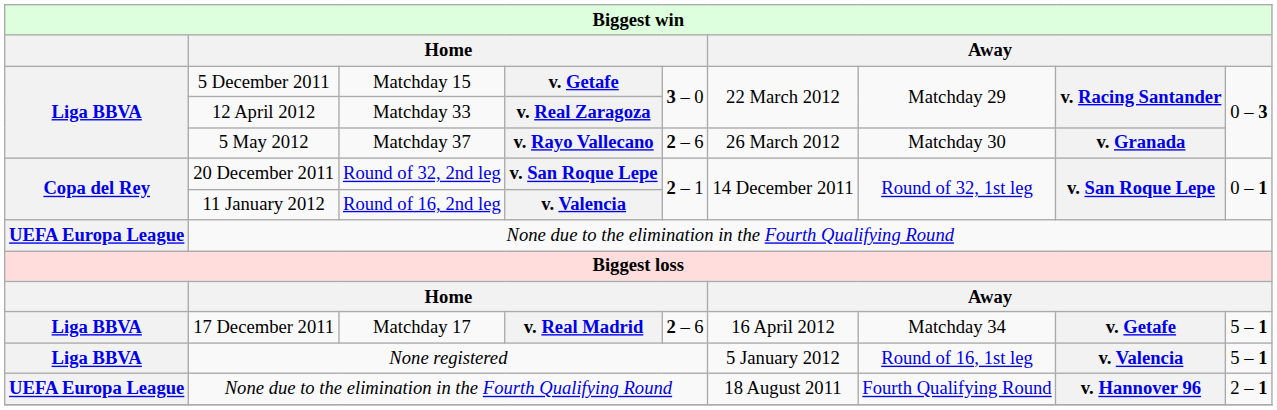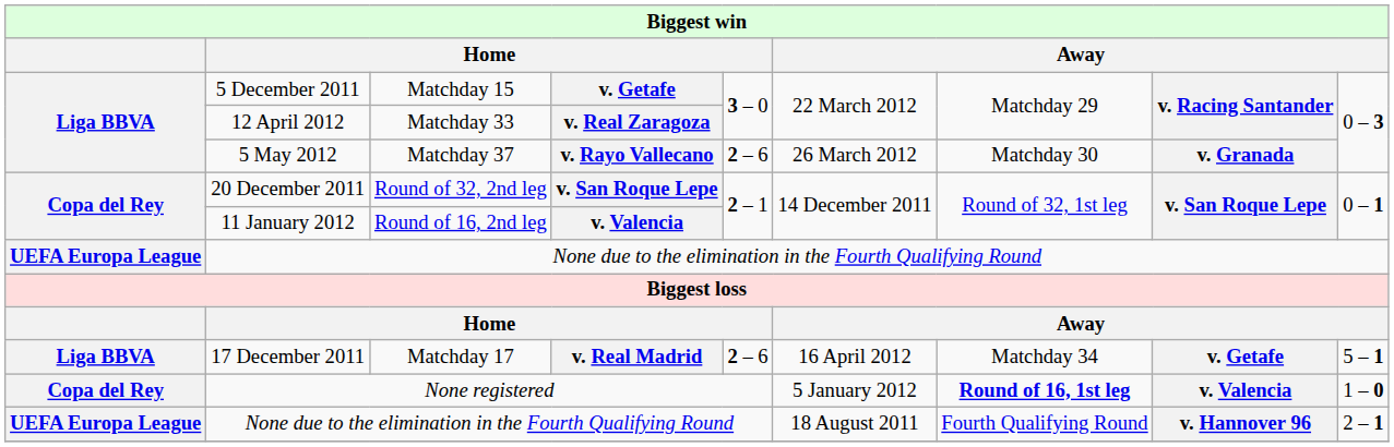 <table class="wikitable" style="font-size: 85%">
 <tr>
 <td bgcolor="#ddffdd" align="center" colspan="11"><strong>Biggest win</strong></td>
 </tr>
 <tr>
 <th></th>
 <th colspan="4">Home</th>
 <th colspan="4">Away</th>
 </tr>
 <tr>
 <th rowspan="3"><a href='#'>Liga BBVA</a></th>
 <td align="center">5 December 2011</td>
 <td align="center">Matchday 15</td>
 <th>v. <a href='#'>Getafe</a></th>
 <td align="center" rowspan="2"><strong>3</strong> – 0</td>
 <td align="center" rowspan="2">22 March 2012</td>
 <td align="center" rowspan="2">Matchday 29</td>
 <th rowspan="2">v. <a href='#'>Racing Santander</a></th>
 <td align="center" rowspan="3">0 – <strong>3</strong></td>
 </tr>
 <tr>
 <td align="center">12 April 2012</td>
 <td align="center">Matchday 33</td>
 <th>v. <a href='#'>Real Zaragoza</a></th>
 </tr>
 <tr>
 <td align="center">5 May 2012</td>
 <td align="center">Matchday 37</td>
 <th>v. <a href='#'>Rayo Vallecano</a></th>
 <td align="center"><strong>2</strong> – 6</td>
 <td align="center">26 March 2012</td>
 <td align="center">Matchday 30</td>
 <th>v. <a href='#'>Granada</a></th>
 </tr>
 <tr>
 <th rowspan="2"><a href='#'>Copa del Rey</a></th>
 <td align="center">20 December 2011</td>
 <td align="center"><a href='#'>Round of 32, 2nd leg</a></td>
 <th>v. <a href='#'>San Roque Lepe</a></th>
 <td align="center" rowspan="2"><strong>2</strong> – 1</td>
 <td align="center" rowspan="2">14 December 2011</td>
 <td align="center" rowspan="2"><a href='#'>Round of 32, 1st leg</a></td>
 <th rowspan="2">v. <a href='#'>San Roque Lepe</a></th>
 <td align="center" rowspan="2">0 – <strong>1</strong></td>
 </tr>
 <tr>
 <td align="center">11 January 2012</td>
 <td align="center"><a href='#'>Round of 16, 2nd leg</a></td>
 <th>v. <a href='#'>Valencia</a></th>
 </tr>
 <tr>
 <th><a href='#'>UEFA Europa League</a></th>
 <td align="center" colspan="8"><em>None due to the elimination in the <a href='#'>Fourth Qualifying Round</a></em></td>
 </tr>
 <tr>
 <td bgcolor="#ffdddd" align="center" colspan="11"><strong>Biggest loss</strong></td>
 </tr>
 <tr>
 <th></th>
 <th colspan="4">Home</th>
 <th colspan="4">Away</th>
 </tr>
 <tr>
 <th><a href='#'>Liga BBVA</a></th>
 <td align="center">17 December 2011</td>
 <td align="center">Matchday 17</td>
 <th>v. <a href='#'>Real Madrid</a></th>
 <td align="center"><strong>2</strong> – 6</td>
 <td align="center">16 April 2012</td>
 <td align="center">Matchday 34</td>
 <th>v. <a href='#'>Getafe</a></th>
 <td align="center">5 – <strong>1</strong></td>
 </tr>
 <tr>
-<th><a href='#'>Liga BBVA</a></th>
+<th><a href='#'>Copa del Rey</a></th>
 <td align="center" colspan="4"><em>None registered</em></td>
 <td align="center">5 January 2012</td>
-<td align="center"><a href='#'>Round of 16, 1st leg</a></td>
+<td align="center"><strong><a href='#'>Round of 16, 1st leg</a></strong></td>
 <th>v. <a href='#'>Valencia</a></th>
-<td align="center">5 – <strong>1</strong></td>
+<td align="center">1 – <strong>0</strong></td>
 </tr>
 <tr>
 <th><a href='#'>UEFA Europa League</a></th>
 <td align="center" colspan="4"><em>None due to the elimination in the <a href='#'>Fourth Qualifying Round</a></em></td>
 <td align="center">18 August 2011</td>
 <td align="center"><a href='#'>Fourth Qualifying Round</a></td>
 <th>v.  <a href='#'>Hannover 96</a></th>
 <td align="center">2 – <strong>1</strong></td>
 </tr>
 <tr>
 </tr>
 </table>
